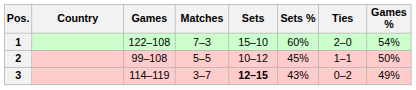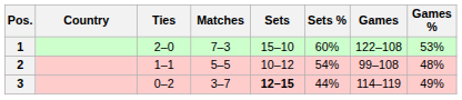 <table class="wikitable nowrap" style=text-align:center>
 <tr>
 <th>Pos.</th>
 <th width=150>Country</th>
-<th width=75>Games</th>
+<th width=75>Ties</th>
 <th width=75>Matches</th>
 <th width=75>Sets</th>
 <th width=60>Sets %</th>
-<th width=75>Ties</th>
+<th width=75>Games</th>
 <th width=60>Games %</th>
 </tr>
 <tr style="background: #CCFFCC;">
 <th>1</th>
 <td align=left><strong></strong></td>
-<td>122–108</td>
+<td>2–0</td>
 <td>7–3</td>
 <td>15–10</td>
 <td>60%</td>
-<td>2–0</td>
-<td>54%</td>
+<td>122–108</td>
+<td>53%</td>
 </tr>
 <tr style="background: #FFCCCC;">
 <th>2</th>
 <td align=left><em></em></td>
-<td>99–108</td>
+<td>1–1</td>
 <td>5–5</td>
 <td>10–12</td>
-<td>45%</td>
-<td>1–1</td>
-<td>50%</td>
+<td>54%</td>
+<td>99–108</td>
+<td>48%</td>
 </tr>
 <tr style="background: #FFCCCC;">
 <th>3</th>
 <td align=left><em></em></td>
-<td>114–119</td>
+<td>0–2</td>
 <td>3–7</td>
 <td><strong>12–15</strong></td>
-<td>43%</td>
-<td>0–2</td>
+<td>44%</td>
+<td>114–119</td>
 <td>49%</td>
 </tr>
 </table>
